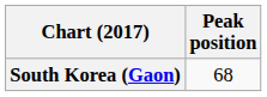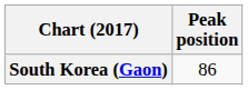 <table class="wikitable sortable plainrowheaders" style="text-align:center">
 <tr>
 <th scope="col">Chart (2017)</th>
 <th scope="col">Peak<br>position</th>
 </tr>
 <tr>
 <th scope="row">South Korea (<a href='#'>Gaon</a>)</th>
-<td>68</td>
+<td>86</td>
 </tr>
 </table>
